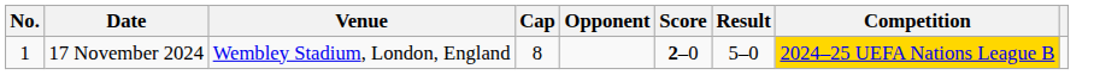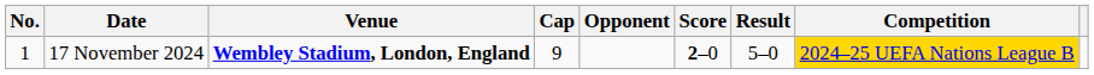 <table class="wikitable sortable">
 <tr>
 <th scope="col">No.</th>
 <th scope="col">Date</th>
 <th scope="col">Venue</th>
 <th scope="col">Cap</th>
 <th scope="col">Opponent</th>
 <th scope="col">Score</th>
 <th scope="col">Result</th>
 <th scope="col">Competition</th>
 <th scope="col" class="unsortable"></th>
 </tr>
 <tr>
 <td style="text-align: center;">1</td>
 <td>17 November 2024</td>
-<td><a href='#'>Wembley Stadium</a>, London, England</td>
-<td style="text-align: center;">8</td>
+<td><strong><a href='#'>Wembley Stadium</a>, London, England</strong></td>
+<td style="text-align: center;">9</td>
 <td></td>
 <td style="text-align: center;"><strong>2</strong>–0</td>
 <td style="text-align: center;">5–0</td>
 <td style="background: gold;"><a href='#'>2024–25 UEFA Nations League B</a></td>
 <td style="text-align: center;"></td>
 </tr>
 </table>
